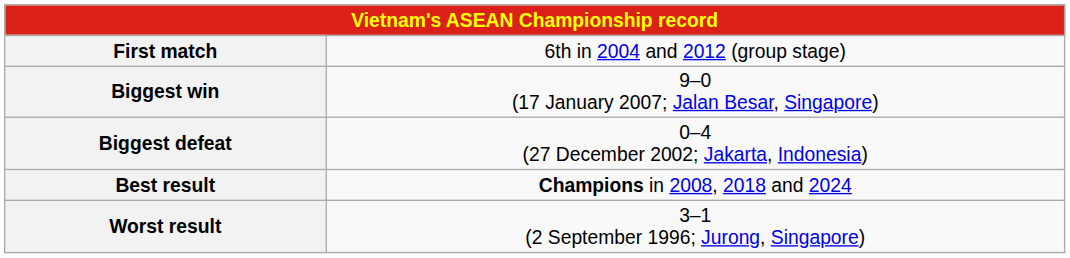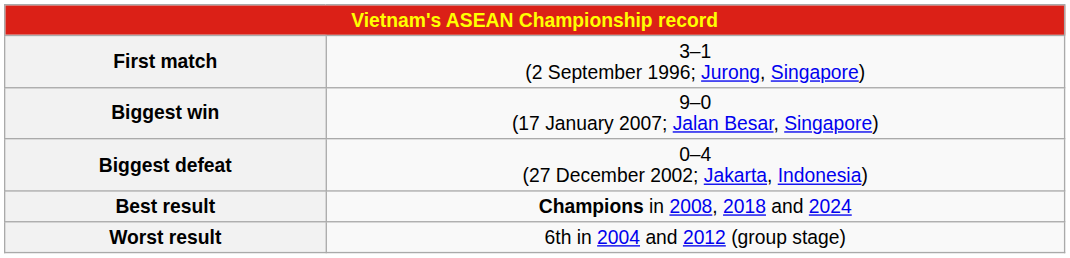 <table class="wikitable collapsible collapsed" style="text-align:center; font-size:90%; width:50%">
 <tr>
 <th colspan="6" style="background: #DB2017; color: #FFFF00;">Vietnam's ASEAN Championship record</th>
 </tr>
 <tr>
 <th width=10%>First match</th>
-<td width=23% style="text-align:center">6th in <a href='#'>2004</a> and <a href='#'>2012</a> (group stage)</td>
+<td width=23% style="text-align:center"> 3–1 <br> (2 September 1996; <a href='#'>Jurong</a>, <a href='#'>Singapore</a>)</td>
 </tr>
 <tr>
 <th width=10%>Biggest win</th>
 <td width=23% style="text-align:center"> 9–0 <br> (17 January 2007; <a href='#'>Jalan Besar</a>, <a href='#'>Singapore</a>)</td>
 </tr>
 <tr>
 <th width=10%>Biggest defeat</th>
 <td width=23% style="text-align:center"> 0–4 <br> (27 December 2002; <a href='#'>Jakarta</a>, <a href='#'>Indonesia</a>)</td>
 </tr>
 <tr>
 <th width=10%>Best result</th>
 <td width=23% style="text-align:center"><strong>Champions</strong> in <a href='#'>2008</a>, <a href='#'>2018</a> and <a href='#'>2024</a></td>
 </tr>
 <tr>
 <th width=10%>Worst result</th>
-<td width=23% style="text-align:center"> 3–1 <br> (2 September 1996; <a href='#'>Jurong</a>, <a href='#'>Singapore</a>)</td>
+<td width=23% style="text-align:center">6th in <a href='#'>2004</a> and <a href='#'>2012</a> (group stage)</td>
 </tr>
 </table>
